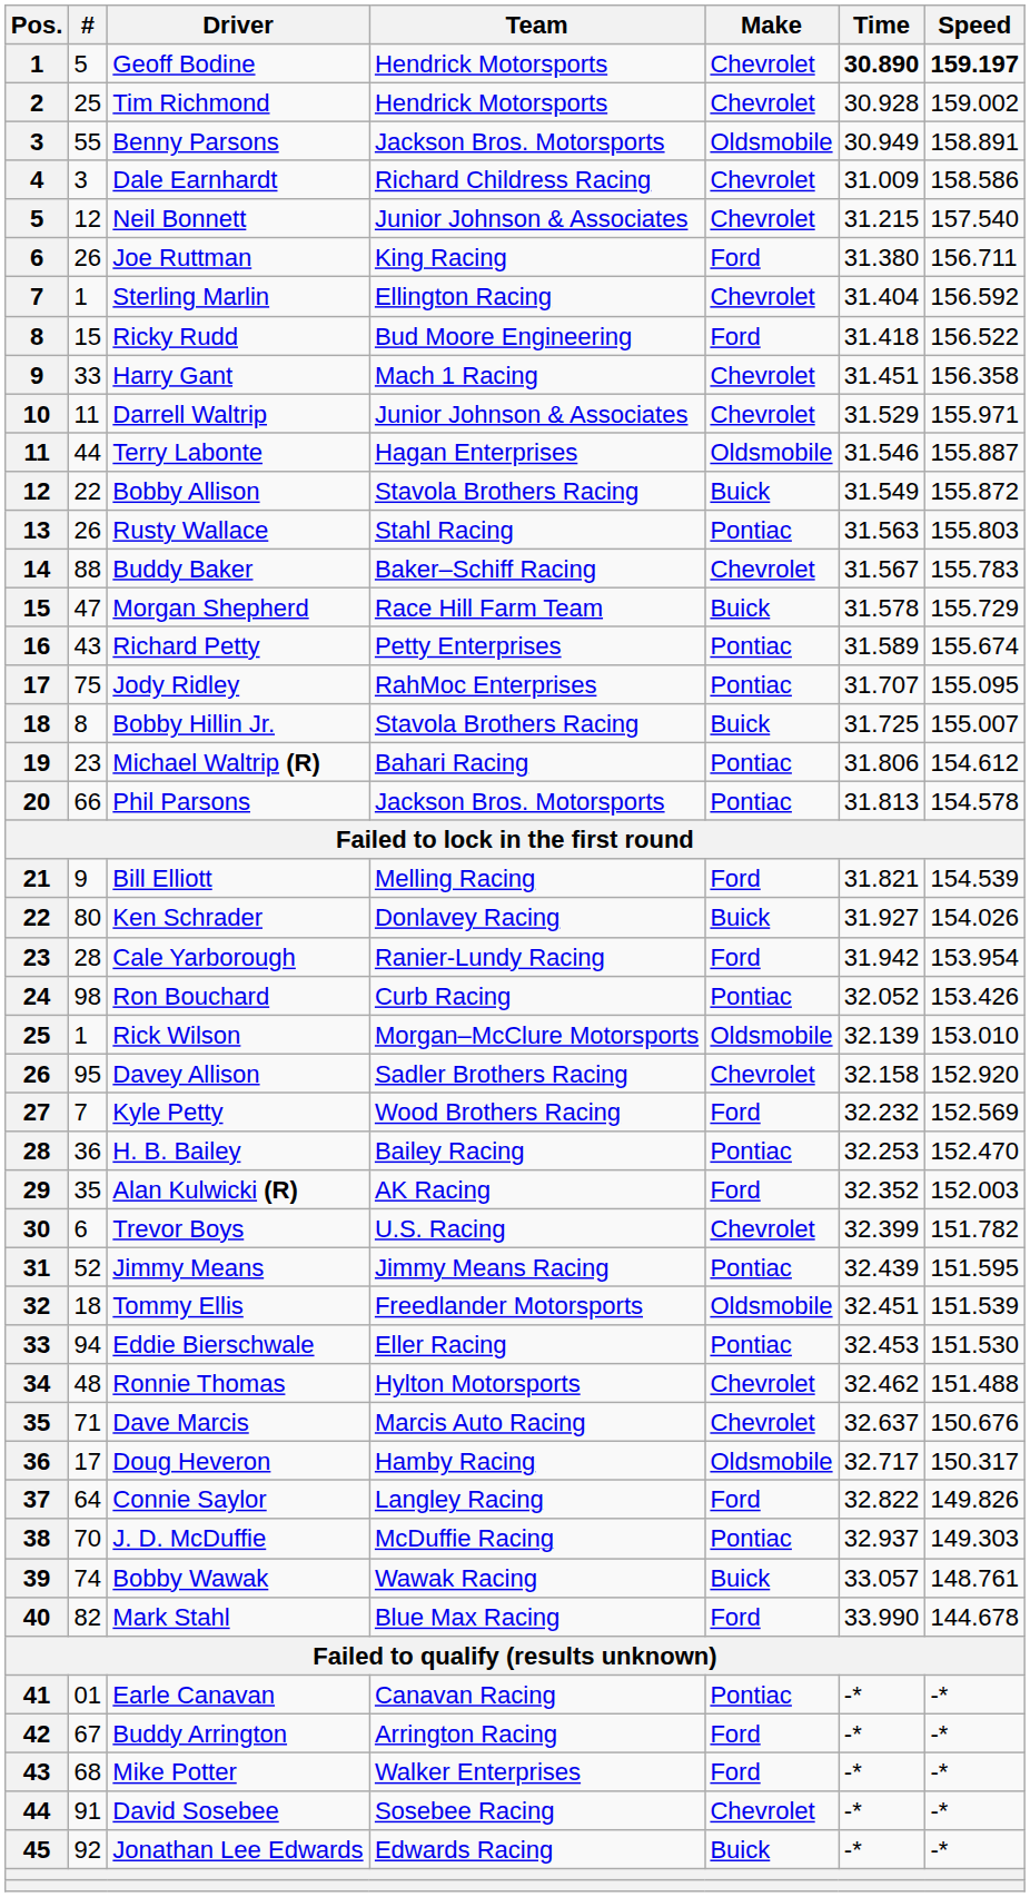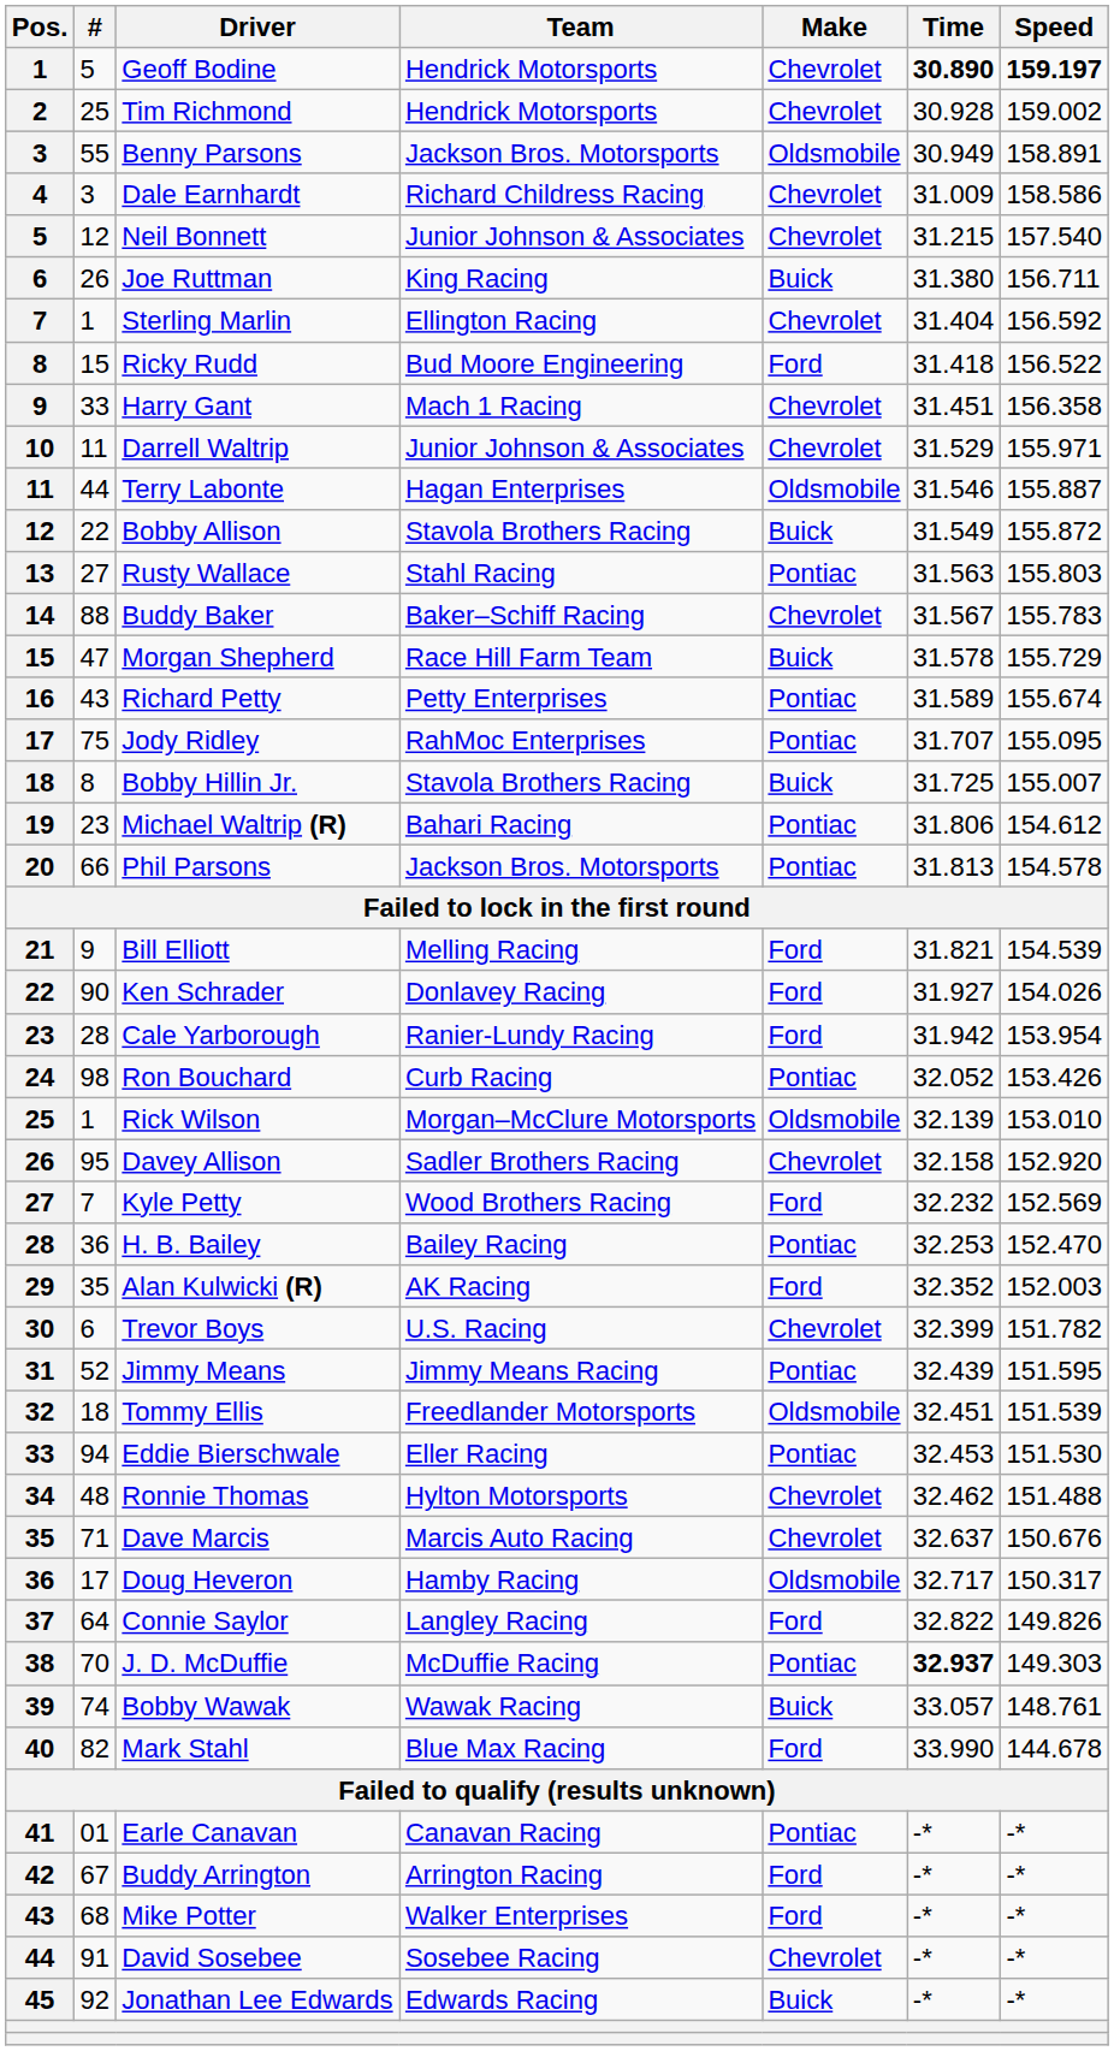 <table class="wikitable" style="font-size:95%">
 <tr>
 <th>Pos.</th>
 <th>#</th>
 <th>Driver</th>
 <th>Team</th>
 <th>Make</th>
 <th>Time</th>
 <th>Speed</th>
 </tr>
 <tr>
 <th>1</th>
 <td>5</td>
 <td><a href='#'>Geoff Bodine</a></td>
 <td><a href='#'>Hendrick Motorsports</a></td>
 <td><a href='#'>Chevrolet</a></td>
 <td><strong>30.890</strong></td>
 <td><strong>159.197</strong></td>
 </tr>
 <tr>
 <th>2</th>
 <td>25</td>
 <td><a href='#'>Tim Richmond</a></td>
 <td><a href='#'>Hendrick Motorsports</a></td>
 <td><a href='#'>Chevrolet</a></td>
 <td>30.928</td>
 <td>159.002</td>
 </tr>
 <tr>
 <th>3</th>
 <td>55</td>
 <td><a href='#'>Benny Parsons</a></td>
 <td><a href='#'>Jackson Bros. Motorsports</a></td>
 <td><a href='#'>Oldsmobile</a></td>
 <td>30.949</td>
 <td>158.891</td>
 </tr>
 <tr>
 <th>4</th>
 <td>3</td>
 <td><a href='#'>Dale Earnhardt</a></td>
 <td><a href='#'>Richard Childress Racing</a></td>
 <td><a href='#'>Chevrolet</a></td>
 <td>31.009</td>
 <td>158.586</td>
 </tr>
 <tr>
 <th>5</th>
 <td>12</td>
 <td><a href='#'>Neil Bonnett</a></td>
 <td><a href='#'>Junior Johnson & Associates</a></td>
 <td><a href='#'>Chevrolet</a></td>
 <td>31.215</td>
 <td>157.540</td>
 </tr>
 <tr>
 <th>6</th>
 <td>26</td>
 <td><a href='#'>Joe Ruttman</a></td>
 <td><a href='#'>King Racing</a></td>
-<td><a href='#'>Ford</a></td>
+<td><a href='#'>Buick</a></td>
 <td>31.380</td>
 <td>156.711</td>
 </tr>
 <tr>
 <th>7</th>
 <td>1</td>
 <td><a href='#'>Sterling Marlin</a></td>
 <td><a href='#'>Ellington Racing</a></td>
 <td><a href='#'>Chevrolet</a></td>
 <td>31.404</td>
 <td>156.592</td>
 </tr>
 <tr>
 <th>8</th>
 <td>15</td>
 <td><a href='#'>Ricky Rudd</a></td>
 <td><a href='#'>Bud Moore Engineering</a></td>
 <td><a href='#'>Ford</a></td>
 <td>31.418</td>
 <td>156.522</td>
 </tr>
 <tr>
 <th>9</th>
 <td>33</td>
 <td><a href='#'>Harry Gant</a></td>
 <td><a href='#'>Mach 1 Racing</a></td>
 <td><a href='#'>Chevrolet</a></td>
 <td>31.451</td>
 <td>156.358</td>
 </tr>
 <tr>
 <th>10</th>
 <td>11</td>
 <td><a href='#'>Darrell Waltrip</a></td>
 <td><a href='#'>Junior Johnson & Associates</a></td>
 <td><a href='#'>Chevrolet</a></td>
 <td>31.529</td>
 <td>155.971</td>
 </tr>
 <tr>
 <th>11</th>
 <td>44</td>
 <td><a href='#'>Terry Labonte</a></td>
 <td><a href='#'>Hagan Enterprises</a></td>
 <td><a href='#'>Oldsmobile</a></td>
 <td>31.546</td>
 <td>155.887</td>
 </tr>
 <tr>
 <th>12</th>
 <td>22</td>
 <td><a href='#'>Bobby Allison</a></td>
 <td><a href='#'>Stavola Brothers Racing</a></td>
 <td><a href='#'>Buick</a></td>
 <td>31.549</td>
 <td>155.872</td>
 </tr>
 <tr>
 <th>13</th>
-<td>26</td>
+<td>27</td>
 <td><a href='#'>Rusty Wallace</a></td>
 <td><a href='#'>Stahl Racing</a></td>
 <td><a href='#'>Pontiac</a></td>
 <td>31.563</td>
 <td>155.803</td>
 </tr>
 <tr>
 <th>14</th>
 <td>88</td>
 <td><a href='#'>Buddy Baker</a></td>
 <td><a href='#'>Baker–Schiff Racing</a></td>
 <td><a href='#'>Chevrolet</a></td>
 <td>31.567</td>
 <td>155.783</td>
 </tr>
 <tr>
 <th>15</th>
 <td>47</td>
 <td><a href='#'>Morgan Shepherd</a></td>
 <td><a href='#'>Race Hill Farm Team</a></td>
 <td><a href='#'>Buick</a></td>
 <td>31.578</td>
 <td>155.729</td>
 </tr>
 <tr>
 <th>16</th>
 <td>43</td>
 <td><a href='#'>Richard Petty</a></td>
 <td><a href='#'>Petty Enterprises</a></td>
 <td><a href='#'>Pontiac</a></td>
 <td>31.589</td>
 <td>155.674</td>
 </tr>
 <tr>
 <th>17</th>
 <td>75</td>
 <td><a href='#'>Jody Ridley</a></td>
 <td><a href='#'>RahMoc Enterprises</a></td>
 <td><a href='#'>Pontiac</a></td>
 <td>31.707</td>
 <td>155.095</td>
 </tr>
 <tr>
 <th>18</th>
 <td>8</td>
 <td><a href='#'>Bobby Hillin Jr.</a></td>
 <td><a href='#'>Stavola Brothers Racing</a></td>
 <td><a href='#'>Buick</a></td>
 <td>31.725</td>
 <td>155.007</td>
 </tr>
 <tr>
 <th>19</th>
 <td>23</td>
 <td><a href='#'>Michael Waltrip</a> <strong>(R)</strong></td>
 <td><a href='#'>Bahari Racing</a></td>
 <td><a href='#'>Pontiac</a></td>
 <td>31.806</td>
 <td>154.612</td>
 </tr>
 <tr>
 <th>20</th>
 <td>66</td>
 <td><a href='#'>Phil Parsons</a></td>
 <td><a href='#'>Jackson Bros. Motorsports</a></td>
 <td><a href='#'>Pontiac</a></td>
 <td>31.813</td>
 <td>154.578</td>
 </tr>
 <tr>
 <th colspan="7">Failed to lock in the first round</th>
 </tr>
 <tr>
 <th>21</th>
 <td>9</td>
 <td><a href='#'>Bill Elliott</a></td>
 <td><a href='#'>Melling Racing</a></td>
 <td><a href='#'>Ford</a></td>
 <td>31.821</td>
 <td>154.539</td>
 </tr>
 <tr>
 <th>22</th>
-<td>80</td>
+<td>90</td>
 <td><a href='#'>Ken Schrader</a></td>
 <td><a href='#'>Donlavey Racing</a></td>
-<td><a href='#'>Buick</a></td>
+<td><a href='#'>Ford</a></td>
 <td>31.927</td>
 <td>154.026</td>
 </tr>
 <tr>
 <th>23</th>
 <td>28</td>
 <td><a href='#'>Cale Yarborough</a></td>
 <td><a href='#'>Ranier-Lundy Racing</a></td>
 <td><a href='#'>Ford</a></td>
 <td>31.942</td>
 <td>153.954</td>
 </tr>
 <tr>
 <th>24</th>
 <td>98</td>
 <td><a href='#'>Ron Bouchard</a></td>
 <td><a href='#'>Curb Racing</a></td>
 <td><a href='#'>Pontiac</a></td>
 <td>32.052</td>
 <td>153.426</td>
 </tr>
 <tr>
 <th>25</th>
 <td>1</td>
 <td><a href='#'>Rick Wilson</a></td>
 <td><a href='#'>Morgan–McClure Motorsports</a></td>
 <td><a href='#'>Oldsmobile</a></td>
 <td>32.139</td>
 <td>153.010</td>
 </tr>
 <tr>
 <th>26</th>
 <td>95</td>
 <td><a href='#'>Davey Allison</a></td>
 <td><a href='#'>Sadler Brothers Racing</a></td>
 <td><a href='#'>Chevrolet</a></td>
 <td>32.158</td>
 <td>152.920</td>
 </tr>
 <tr>
 <th>27</th>
 <td>7</td>
 <td><a href='#'>Kyle Petty</a></td>
 <td><a href='#'>Wood Brothers Racing</a></td>
 <td><a href='#'>Ford</a></td>
 <td>32.232</td>
 <td>152.569</td>
 </tr>
 <tr>
 <th>28</th>
 <td>36</td>
 <td><a href='#'>H. B. Bailey</a></td>
 <td><a href='#'>Bailey Racing</a></td>
 <td><a href='#'>Pontiac</a></td>
 <td>32.253</td>
 <td>152.470</td>
 </tr>
 <tr>
 <th>29</th>
 <td>35</td>
 <td><a href='#'>Alan Kulwicki</a> <strong>(R)</strong></td>
 <td><a href='#'>AK Racing</a></td>
 <td><a href='#'>Ford</a></td>
 <td>32.352</td>
 <td>152.003</td>
 </tr>
 <tr>
 <th>30</th>
 <td>6</td>
 <td><a href='#'>Trevor Boys</a></td>
 <td><a href='#'>U.S. Racing</a></td>
 <td><a href='#'>Chevrolet</a></td>
 <td>32.399</td>
 <td>151.782</td>
 </tr>
 <tr>
 <th>31</th>
 <td>52</td>
 <td><a href='#'>Jimmy Means</a></td>
 <td><a href='#'>Jimmy Means Racing</a></td>
 <td><a href='#'>Pontiac</a></td>
 <td>32.439</td>
 <td>151.595</td>
 </tr>
 <tr>
 <th>32</th>
 <td>18</td>
 <td><a href='#'>Tommy Ellis</a></td>
 <td><a href='#'>Freedlander Motorsports</a></td>
 <td><a href='#'>Oldsmobile</a></td>
 <td>32.451</td>
 <td>151.539</td>
 </tr>
 <tr>
 <th>33</th>
 <td>94</td>
 <td><a href='#'>Eddie Bierschwale</a></td>
 <td><a href='#'>Eller Racing</a></td>
 <td><a href='#'>Pontiac</a></td>
 <td>32.453</td>
 <td>151.530</td>
 </tr>
 <tr>
 <th>34</th>
 <td>48</td>
 <td><a href='#'>Ronnie Thomas</a></td>
 <td><a href='#'>Hylton Motorsports</a></td>
 <td><a href='#'>Chevrolet</a></td>
 <td>32.462</td>
 <td>151.488</td>
 </tr>
 <tr>
 <th>35</th>
 <td>71</td>
 <td><a href='#'>Dave Marcis</a></td>
 <td><a href='#'>Marcis Auto Racing</a></td>
 <td><a href='#'>Chevrolet</a></td>
 <td>32.637</td>
 <td>150.676</td>
 </tr>
 <tr>
 <th>36</th>
 <td>17</td>
 <td><a href='#'>Doug Heveron</a></td>
 <td><a href='#'>Hamby Racing</a></td>
 <td><a href='#'>Oldsmobile</a></td>
 <td>32.717</td>
 <td>150.317</td>
 </tr>
 <tr>
 <th>37</th>
 <td>64</td>
 <td><a href='#'>Connie Saylor</a></td>
 <td><a href='#'>Langley Racing</a></td>
 <td><a href='#'>Ford</a></td>
 <td>32.822</td>
 <td>149.826</td>
 </tr>
 <tr>
 <th>38</th>
 <td>70</td>
 <td><a href='#'>J. D. McDuffie</a></td>
 <td><a href='#'>McDuffie Racing</a></td>
 <td><a href='#'>Pontiac</a></td>
-<td>32.937</td>
+<td><strong>32.937</strong></td>
 <td>149.303</td>
 </tr>
 <tr>
 <th>39</th>
 <td>74</td>
 <td><a href='#'>Bobby Wawak</a></td>
 <td><a href='#'>Wawak Racing</a></td>
 <td><a href='#'>Buick</a></td>
 <td>33.057</td>
 <td>148.761</td>
 </tr>
 <tr>
 <th>40</th>
 <td>82</td>
 <td><a href='#'>Mark Stahl</a></td>
 <td><a href='#'>Blue Max Racing</a></td>
 <td><a href='#'>Ford</a></td>
 <td>33.990</td>
 <td>144.678</td>
 </tr>
 <tr>
 <th colspan="7">Failed to qualify (results unknown)</th>
 </tr>
 <tr>
 <th>41</th>
 <td>01</td>
 <td><a href='#'>Earle Canavan</a></td>
 <td><a href='#'>Canavan Racing</a></td>
 <td><a href='#'>Pontiac</a></td>
 <td>-*</td>
 <td>-*</td>
 </tr>
 <tr>
 <th>42</th>
 <td>67</td>
 <td><a href='#'>Buddy Arrington</a></td>
 <td><a href='#'>Arrington Racing</a></td>
 <td><a href='#'>Ford</a></td>
 <td>-*</td>
 <td>-*</td>
 </tr>
 <tr>
 <th>43</th>
 <td>68</td>
 <td><a href='#'>Mike Potter</a></td>
 <td><a href='#'>Walker Enterprises</a></td>
 <td><a href='#'>Ford</a></td>
 <td>-*</td>
 <td>-*</td>
 </tr>
 <tr>
 <th>44</th>
 <td>91</td>
 <td><a href='#'>David Sosebee</a></td>
 <td><a href='#'>Sosebee Racing</a></td>
 <td><a href='#'>Chevrolet</a></td>
 <td>-*</td>
 <td>-*</td>
 </tr>
 <tr>
 <th>45</th>
 <td>92</td>
 <td><a href='#'>Jonathan Lee Edwards</a></td>
 <td><a href='#'>Edwards Racing</a></td>
 <td><a href='#'>Buick</a></td>
 <td>-*</td>
 <td>-*</td>
 </tr>
 <tr>
 <th colspan="7"></th>
 </tr>
 <tr>
 <th colspan="7"></th>
 </tr>
 </table>
